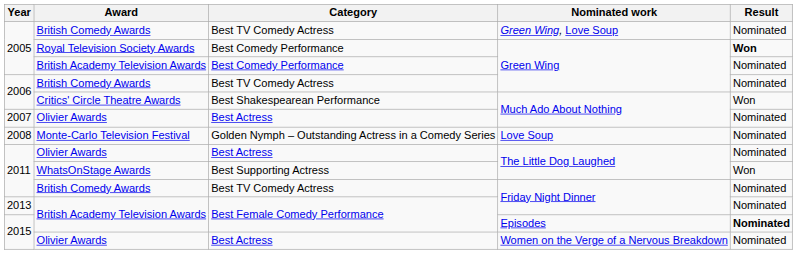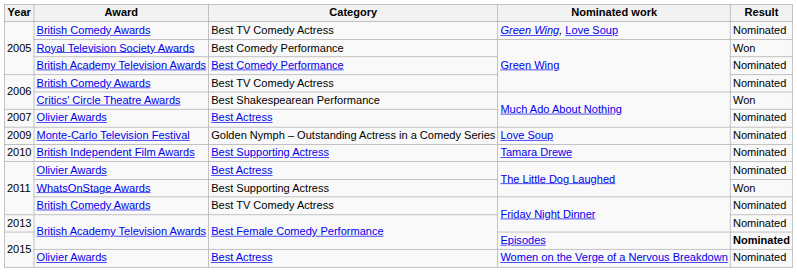 <table class="wikitable sortable">
 <tr>
 <th>Year</th>
 <th>Award</th>
 <th>Category</th>
 <th>Nominated work</th>
 <th>Result</th>
 </tr>
 <tr>
 <td rowspan="3">2005</td>
 <td><a href='#'>British Comedy Awards</a></td>
 <td>Best TV Comedy Actress</td>
 <td><em><a href='#'>Green Wing</a>,</em> <a href='#'>Love Soup</a></td>
 <td>Nominated</td>
 </tr>
 <tr>
 <td><a href='#'>Royal Television Society Awards</a></td>
 <td>Best Comedy Performance</td>
 <td rowspan="3"><a href='#'>Green Wing</a></td>
-<td><strong>Won</strong></td>
+<td>Won</td>
 </tr>
 <tr>
 <td><a href='#'>British Academy Television Awards</a></td>
 <td><a href='#'>Best Comedy Performance</a></td>
 <td>Nominated</td>
 </tr>
 <tr>
 <td rowspan="2">2006</td>
 <td><a href='#'>British Comedy Awards</a></td>
 <td>Best TV Comedy Actress</td>
 <td>Nominated</td>
 </tr>
 <tr>
 <td><a href='#'>Critics' Circle Theatre Awards</a></td>
 <td>Best Shakespearean Performance</td>
 <td rowspan="2"><a href='#'>Much Ado About Nothing</a></td>
 <td>Won</td>
 </tr>
 <tr>
 <td>2007</td>
 <td><a href='#'>Olivier Awards</a></td>
 <td><a href='#'>Best Actress</a></td>
 <td>Nominated</td>
 </tr>
 <tr>
-<td>2008</td>
+<td>2009</td>
 <td><a href='#'>Monte-Carlo Television Festival</a></td>
 <td>Golden Nymph – Outstanding Actress in a Comedy Series</td>
 <td><a href='#'>Love Soup</a></td>
+<td>Nominated</td>
+</tr>
+<tr>
+<td>2010</td>
+<td><a href='#'>British Independent Film Awards</a></td>
+<td><a href='#'>Best Supporting Actress</a></td>
+<td><a href='#'>Tamara Drewe</a></td>
 <td>Nominated</td>
 </tr>
 <tr>
 <td rowspan="3">2011</td>
 <td><a href='#'>Olivier Awards</a></td>
 <td><a href='#'>Best Actress</a></td>
 <td rowspan="2"><a href='#'>The Little Dog Laughed</a></td>
 <td>Nominated</td>
 </tr>
 <tr>
 <td><a href='#'>WhatsOnStage Awards</a></td>
 <td>Best Supporting Actress</td>
 <td>Won</td>
 </tr>
 <tr>
 <td><a href='#'>British Comedy Awards</a></td>
 <td>Best TV Comedy Actress</td>
 <td rowspan="2"><a href='#'>Friday Night Dinner</a></td>
 <td>Nominated</td>
 </tr>
 <tr>
 <td>2013</td>
 <td rowspan="2"><a href='#'>British Academy Television Awards</a></td>
 <td rowspan="2"><a href='#'>Best Female Comedy Performance</a></td>
 <td>Nominated</td>
 </tr>
 <tr>
 <td rowspan="2">2015</td>
 <td><a href='#'>Episodes</a></td>
 <td><strong>Nominated</strong></td>
 </tr>
 <tr>
 <td><a href='#'>Olivier Awards</a></td>
 <td><a href='#'>Best Actress</a></td>
 <td><a href='#'>Women on the Verge of a Nervous Breakdown</a></td>
 <td>Nominated</td>
 </tr>
 </table>
